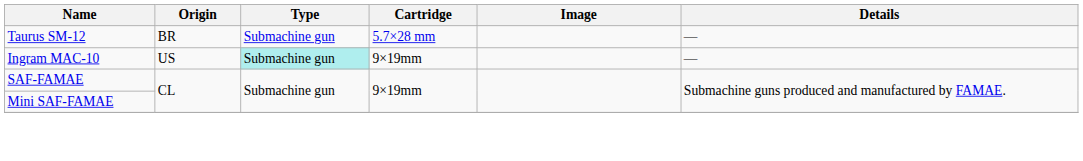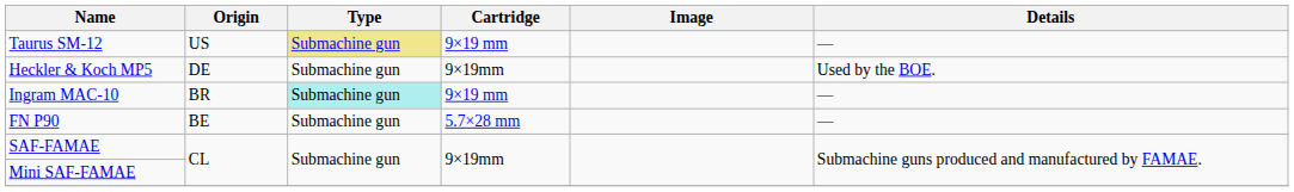 <table class="wikitable" border="0" style="width:100%">
 <tr>
 <th style="text-align: center; width:14%;">Name</th>
 <th style="text-align: center; width:8%;">Origin</th>
 <th style="text-align: center; width:12%;">Type</th>
 <th style="text-align: center; width:10%;">Cartridge</th>
 <th style="text-align: center; width:19%;">Image</th>
 <th style="text-align: center; width:37%;">Details</th>
 </tr>
 <tr>
 <td><a href='#'>Taurus SM-12</a></td>
-<td> BR</td>
-<td><a href='#'>Submachine gun</a></td>
-<td><a href='#'>5.7×28 mm</a></td>
+<td> US</td>
+<td style="background: khaki;"><a href='#'>Submachine gun</a></td>
+<td><a href='#'>9×19 mm</a></td>
 <td></td>
 <td>—</td>
 </tr>
 <tr>
+<td><a href='#'>Heckler & Koch MP5</a></td>
+<td> DE</td>
+<td>Submachine gun</td>
+<td>9×19mm</td>
+<td></td>
+<td>Used by the <a href='#'>BOE</a>.</td>
+</tr>
+<tr>
 <td><a href='#'>Ingram MAC-10</a></td>
-<td> US</td>
+<td> BR</td>
 <td style="background: paleturquoise;">Submachine gun</td>
-<td>9×19mm</td>
+<td><a href='#'>9×19 mm</a></td>
+<td></td>
+<td>—</td>
+</tr>
+<tr>
+<td><a href='#'>FN P90</a></td>
+<td> BE</td>
+<td>Submachine gun</td>
+<td><a href='#'>5.7×28 mm</a></td>
 <td></td>
 <td>—</td>
 </tr>
 <tr>
 <td><a href='#'>SAF-FAMAE</a></td>
 <td rowspan="2"> CL</td>
 <td rowspan="2">Submachine gun</td>
 <td rowspan="2">9×19mm</td>
 <td rowspan="2"></td>
 <td rowspan="2">Submachine guns produced and manufactured by <a href='#'>FAMAE</a>.</td>
 </tr>
 <tr>
 <td><a href='#'>Mini SAF-FAMAE</a></td>
 </tr>
 <tr>
 </tr>
 </table>
